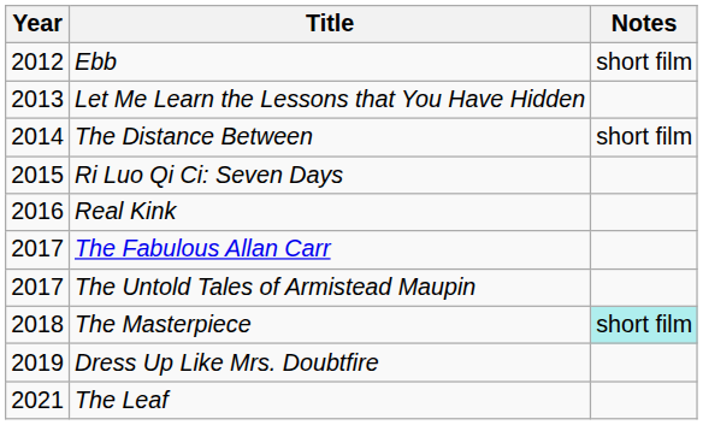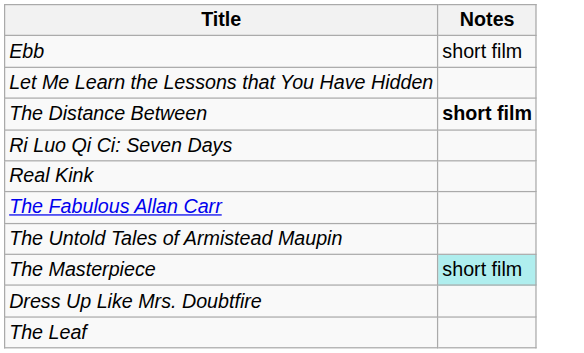 <table class="wikitable">
 <tr>
-<th>Year</th>
 <th>Title</th>
 <th>Notes</th>
 </tr>
 <tr>
-<td>2012</td>
 <td><em>Ebb</em></td>
 <td>short film</td>
 </tr>
 <tr>
-<td>2013</td>
 <td><em>Let Me Learn the Lessons that You Have Hidden</em></td>
 <td></td>
 </tr>
 <tr>
-<td>2014</td>
 <td><em>The Distance Between</em></td>
-<td>short film</td>
+<td><strong>short film</strong></td>
 </tr>
 <tr>
-<td>2015</td>
 <td><em>Ri Luo Qi Ci: Seven Days</em></td>
 <td></td>
 </tr>
 <tr>
-<td>2016</td>
 <td><em>Real Kink</em></td>
 <td></td>
 </tr>
 <tr>
-<td>2017</td>
 <td><em><a href='#'>The Fabulous Allan Carr</a></em></td>
 <td></td>
 </tr>
 <tr>
-<td>2017</td>
 <td><em>The Untold Tales of Armistead Maupin</em></td>
 <td></td>
 </tr>
 <tr>
-<td>2018</td>
 <td><em>The Masterpiece</em></td>
 <td style="background: paleturquoise;">short film</td>
 </tr>
 <tr>
-<td>2019</td>
 <td><em>Dress Up Like Mrs. Doubtfire</em></td>
 <td></td>
 </tr>
 <tr>
-<td>2021</td>
 <td><em>The Leaf</em></td>
 <td></td>
 </tr>
 </table>
